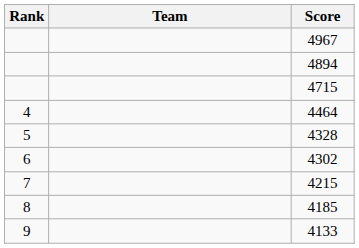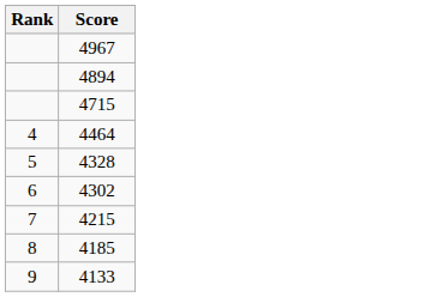 <table class=wikitable style="text-align:center">
 <tr>
 <th width=40>Rank</th>
-<th width=250>Team</th>
 <th width=60>Score</th>
 </tr>
 <tr>
 <td></td>
-<td align=left></td>
 <td>4967</td>
 </tr>
 <tr>
 <td></td>
-<td align=left></td>
 <td>4894</td>
 </tr>
 <tr>
 <td></td>
-<td align=left></td>
 <td>4715</td>
 </tr>
 <tr>
 <td>4</td>
-<td align=left></td>
 <td>4464</td>
 </tr>
 <tr>
 <td>5</td>
-<td align=left></td>
 <td>4328</td>
 </tr>
 <tr>
 <td>6</td>
-<td align=left></td>
 <td>4302</td>
 </tr>
 <tr>
 <td>7</td>
-<td align=left></td>
 <td>4215</td>
 </tr>
 <tr>
 <td>8</td>
-<td align=left></td>
 <td>4185</td>
 </tr>
 <tr>
 <td>9</td>
-<td align=left></td>
 <td>4133</td>
 </tr>
 </table>
